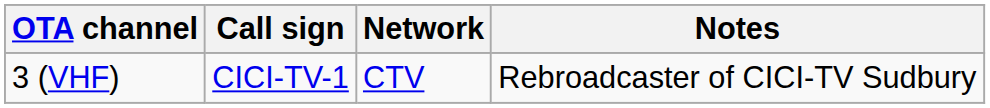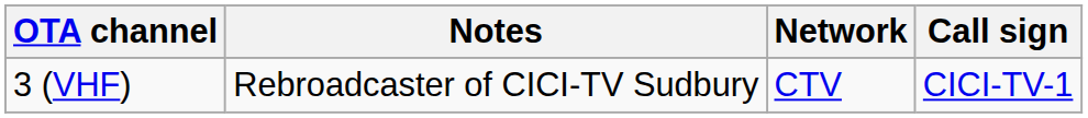 <table class="wikitable sortable">
 <tr>
 <th><a href='#'>OTA</a> channel</th>
+<th>Notes</th>
+<th>Network</th>
 <th>Call sign</th>
-<th>Network</th>
-<th>Notes</th>
 </tr>
 <tr>
 <td>3 (<a href='#'>VHF</a>)</td>
+<td>Rebroadcaster of CICI-TV Sudbury</td>
+<td><a href='#'>CTV</a></td>
 <td><a href='#'>CICI-TV-1</a></td>
-<td><a href='#'>CTV</a></td>
-<td>Rebroadcaster of CICI-TV Sudbury</td>
 </tr>
 </table>
